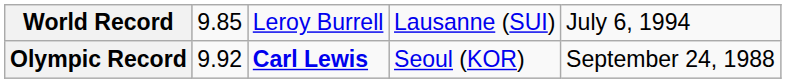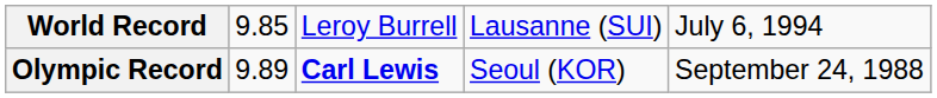 <table class="wikitable">
 <tr>
 <th>World Record</th>
 <td>9.85</td>
 <td> <a href='#'>Leroy Burrell</a></td>
 <td><a href='#'>Lausanne</a> (<a href='#'>SUI</a>)</td>
 <td>July 6, 1994</td>
 </tr>
 <tr>
 <th>Olympic Record</th>
-<td>9.92</td>
+<td>9.89</td>
 <td><strong> <a href='#'>Carl Lewis</a></strong></td>
 <td><a href='#'>Seoul</a> (<a href='#'>KOR</a>)</td>
 <td>September 24, 1988</td>
 </tr>
 </table>
